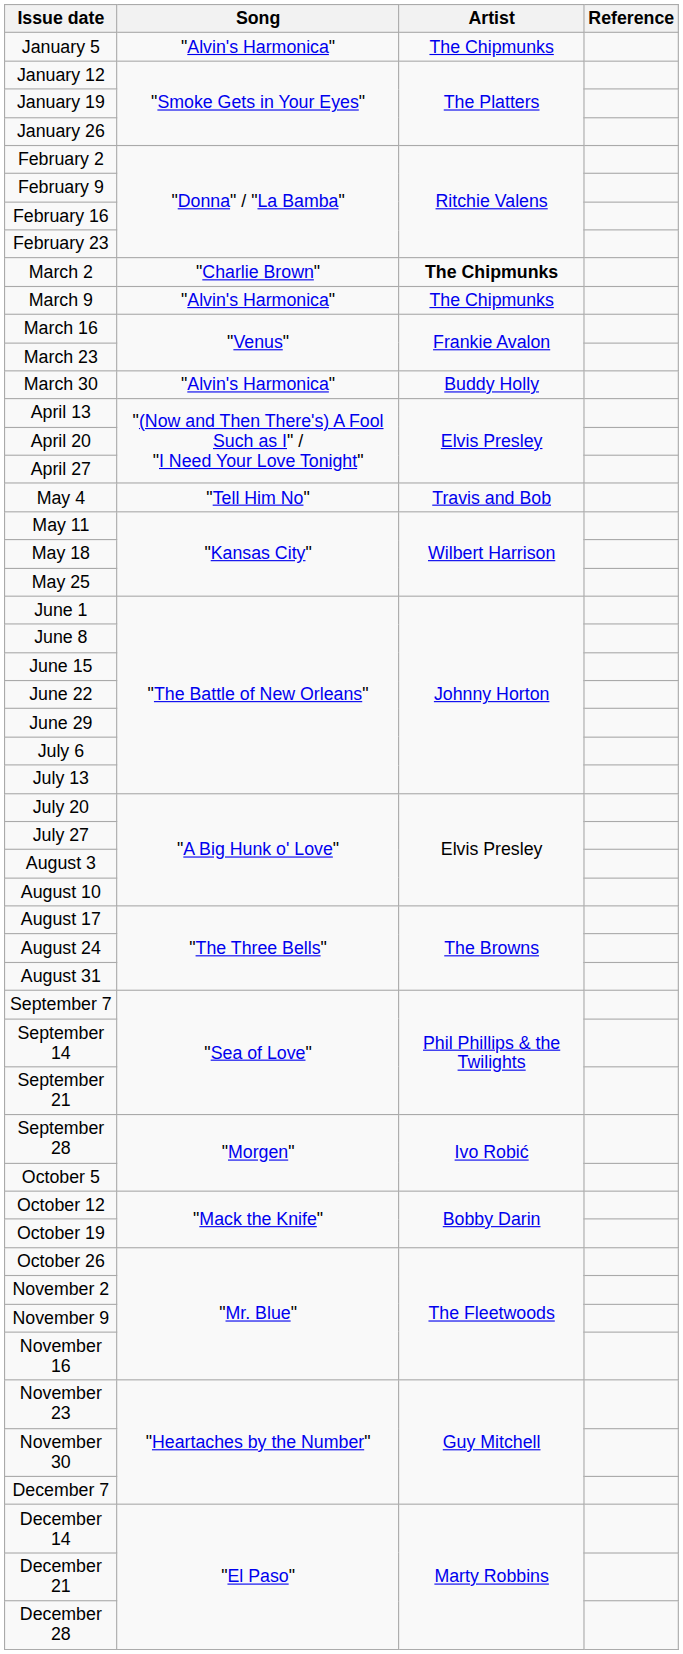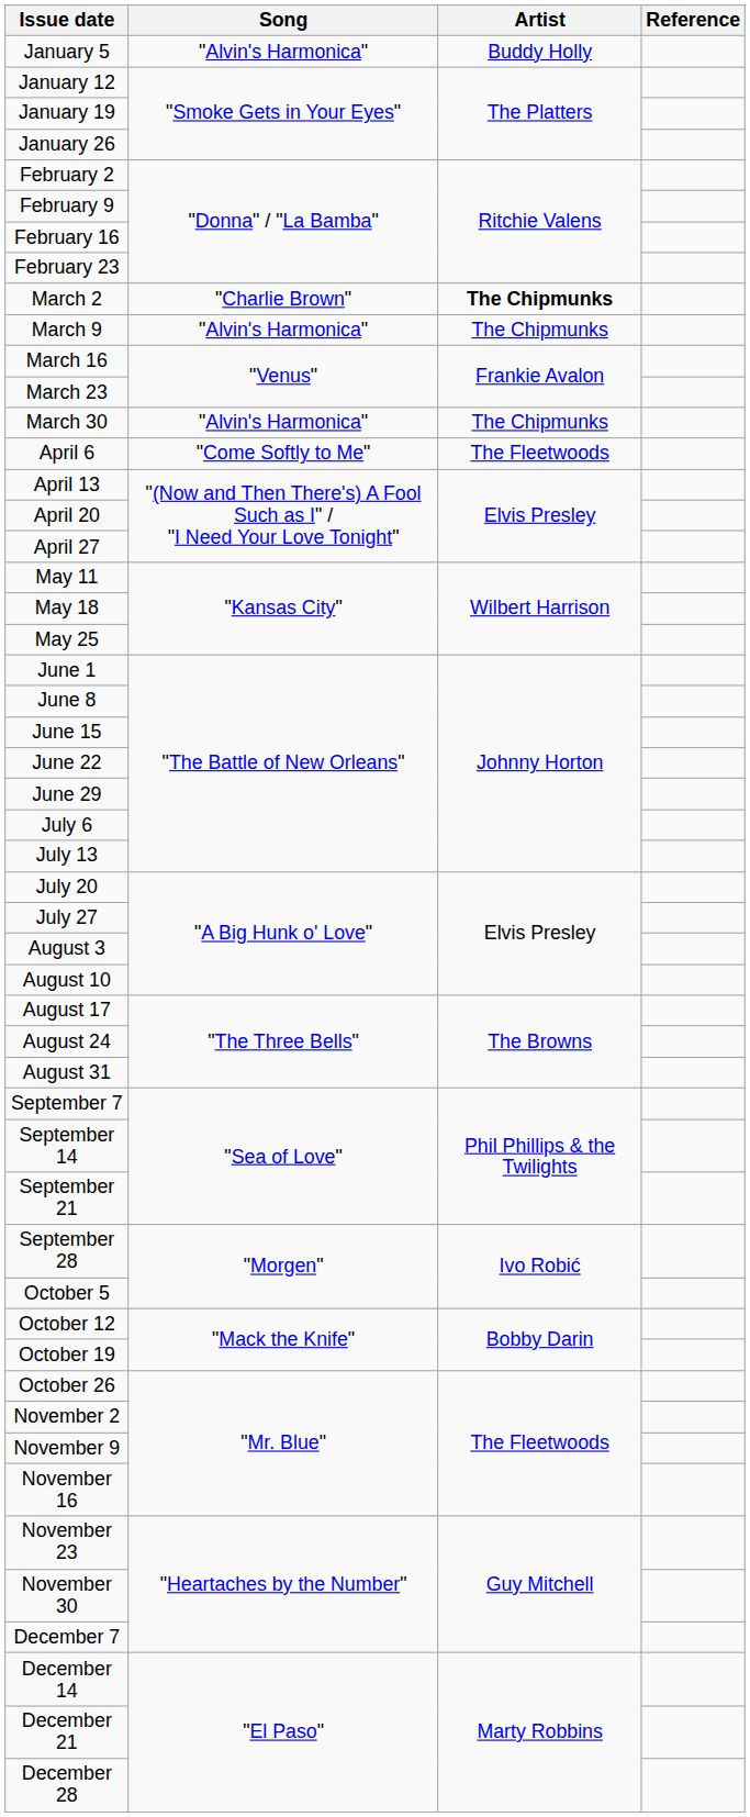 <table class="wikitable" style="text-align: center;">
 <tr>
 <th>Issue date</th>
 <th>Song</th>
 <th>Artist</th>
 <th>Reference</th>
 </tr>
 <tr>
 <td>January 5</td>
 <td>"<a href='#'>Alvin's Harmonica</a>"</td>
-<td><a href='#'>The Chipmunks</a></td>
+<td><a href='#'>Buddy Holly</a></td>
 <td></td>
 </tr>
 <tr>
 <td>January 12</td>
 <td rowspan="3">"<a href='#'>Smoke Gets in Your Eyes</a>"</td>
 <td rowspan="3"><a href='#'>The Platters</a></td>
 <td></td>
 </tr>
 <tr>
 <td>January 19</td>
 <td></td>
 </tr>
 <tr>
 <td>January 26</td>
 <td></td>
 </tr>
 <tr>
 <td>February 2</td>
 <td rowspan="4">"<a href='#'>Donna</a>" / "<a href='#'>La Bamba</a>"</td>
 <td rowspan="4"><a href='#'>Ritchie Valens</a></td>
 <td></td>
 </tr>
 <tr>
 <td>February 9</td>
 <td></td>
 </tr>
 <tr>
 <td>February 16</td>
 <td></td>
 </tr>
 <tr>
 <td>February 23</td>
 <td></td>
 </tr>
 <tr>
 <td>March 2</td>
 <td>"<a href='#'>Charlie Brown</a>"</td>
 <td><strong>The Chipmunks</strong></td>
 <td></td>
 </tr>
 <tr>
 <td>March 9</td>
 <td>"<a href='#'>Alvin's Harmonica</a>"</td>
 <td><a href='#'>The Chipmunks</a></td>
 <td></td>
 </tr>
 <tr>
 <td>March 16</td>
 <td rowspan="2">"<a href='#'>Venus</a>"</td>
 <td rowspan="2"><a href='#'>Frankie Avalon</a></td>
 <td></td>
 </tr>
 <tr>
 <td>March 23</td>
 <td></td>
 </tr>
 <tr>
 <td>March 30</td>
 <td>"<a href='#'>Alvin's Harmonica</a>"</td>
-<td><a href='#'>Buddy Holly</a></td>
+<td><a href='#'>The Chipmunks</a></td>
+<td></td>
+</tr>
+<tr>
+<td>April 6</td>
+<td>"<a href='#'>Come Softly to Me</a>"</td>
+<td><a href='#'>The Fleetwoods</a></td>
 <td></td>
 </tr>
 <tr>
 <td>April 13</td>
 <td rowspan="3">"<a href='#'>(Now and Then There's) A Fool Such as I</a>" /<br>"<a href='#'>I Need Your Love Tonight</a>"</td>
 <td rowspan="3"><a href='#'>Elvis Presley</a></td>
 <td></td>
 </tr>
 <tr>
 <td>April 20</td>
 <td></td>
 </tr>
 <tr>
 <td>April 27</td>
-<td></td>
-</tr>
-<tr>
-<td>May 4</td>
-<td>"<a href='#'>Tell Him No</a>"</td>
-<td><a href='#'>Travis and Bob</a></td>
 <td></td>
 </tr>
 <tr>
 <td>May 11</td>
 <td rowspan="3">"<a href='#'>Kansas City</a>"</td>
 <td rowspan="3"><a href='#'>Wilbert Harrison</a></td>
 <td></td>
 </tr>
 <tr>
 <td>May 18</td>
 <td></td>
 </tr>
 <tr>
 <td>May 25</td>
 <td></td>
 </tr>
 <tr>
 <td>June 1</td>
 <td rowspan="7">"<a href='#'>The Battle of New Orleans</a>"</td>
 <td rowspan="7"><a href='#'>Johnny Horton</a></td>
 <td></td>
 </tr>
 <tr>
 <td>June 8</td>
 <td></td>
 </tr>
 <tr>
 <td>June 15</td>
 <td></td>
 </tr>
 <tr>
 <td>June 22</td>
 <td></td>
 </tr>
 <tr>
 <td>June 29</td>
 <td></td>
 </tr>
 <tr>
 <td>July 6</td>
 <td></td>
 </tr>
 <tr>
 <td>July 13</td>
 <td></td>
 </tr>
 <tr>
 <td>July 20</td>
 <td rowspan="4">"<a href='#'>A Big Hunk o' Love</a>"</td>
 <td rowspan="4">Elvis Presley</td>
 <td></td>
 </tr>
 <tr>
 <td>July 27</td>
 <td></td>
 </tr>
 <tr>
 <td>August 3</td>
 <td></td>
 </tr>
 <tr>
 <td>August 10</td>
 <td></td>
 </tr>
 <tr>
 <td>August 17</td>
 <td rowspan="3">"<a href='#'>The Three Bells</a>"</td>
 <td rowspan="3"><a href='#'>The Browns</a></td>
 <td></td>
 </tr>
 <tr>
 <td>August 24</td>
 <td></td>
 </tr>
 <tr>
 <td>August 31</td>
 <td></td>
 </tr>
 <tr>
 <td>September 7</td>
 <td rowspan="3">"<a href='#'>Sea of Love</a>"</td>
 <td rowspan="3"><a href='#'>Phil Phillips & the Twilights</a></td>
 <td></td>
 </tr>
 <tr>
 <td>September 14</td>
 <td></td>
 </tr>
 <tr>
 <td>September 21</td>
 <td></td>
 </tr>
 <tr>
 <td>September 28</td>
 <td rowspan="2">"<a href='#'>Morgen</a>"</td>
 <td rowspan="2"><a href='#'>Ivo Robić</a></td>
 <td></td>
 </tr>
 <tr>
 <td>October 5</td>
 <td></td>
 </tr>
 <tr>
 <td>October 12</td>
 <td rowspan="2">"<a href='#'>Mack the Knife</a>"</td>
 <td rowspan="2"><a href='#'>Bobby Darin</a></td>
 <td></td>
 </tr>
 <tr>
 <td>October 19</td>
 <td></td>
 </tr>
 <tr>
 <td>October 26</td>
 <td rowspan="4">"<a href='#'>Mr. Blue</a>"</td>
 <td rowspan="4"><a href='#'>The Fleetwoods</a></td>
 <td></td>
 </tr>
 <tr>
 <td>November 2</td>
 <td></td>
 </tr>
 <tr>
 <td>November 9</td>
 <td></td>
 </tr>
 <tr>
 <td>November 16</td>
 <td></td>
 </tr>
 <tr>
 <td>November 23</td>
 <td rowspan="3">"<a href='#'>Heartaches by the Number</a>"</td>
 <td rowspan="3"><a href='#'>Guy Mitchell</a></td>
 <td></td>
 </tr>
 <tr>
 <td>November 30</td>
 <td></td>
 </tr>
 <tr>
 <td>December 7</td>
 <td></td>
 </tr>
 <tr>
 <td>December 14</td>
 <td rowspan="3">"<a href='#'>El Paso</a>"</td>
 <td rowspan="3"><a href='#'>Marty Robbins</a></td>
 <td></td>
 </tr>
 <tr>
 <td>December 21</td>
 <td></td>
 </tr>
 <tr>
 <td>December 28</td>
 <td></td>
 </tr>
 </table>
